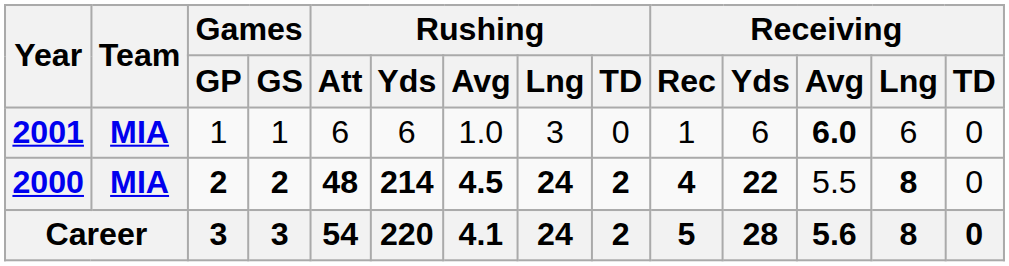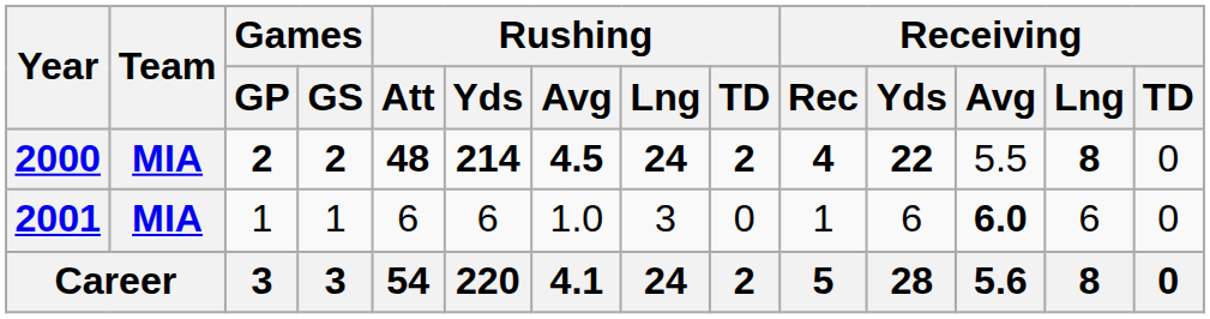 <table class="wikitable" style="text-align:center;">
 <tr>
 <th rowspan="2">Year</th>
 <th rowspan="2">Team</th>
 <th colspan="2">Games</th>
 <th colspan="5">Rushing</th>
 <th colspan="5">Receiving</th>
 </tr>
 <tr>
 <th>GP</th>
 <th>GS</th>
 <th>Att</th>
 <th>Yds</th>
 <th>Avg</th>
 <th>Lng</th>
 <th>TD</th>
 <th>Rec</th>
 <th>Yds</th>
 <th>Avg</th>
 <th>Lng</th>
 <th>TD</th>
 </tr>
 <tr>
+<th><a href='#'>2000</a></th>
+<th><a href='#'>MIA</a></th>
+<td><strong>2</strong></td>
+<td><strong>2</strong></td>
+<td><strong>48</strong></td>
+<td><strong>214</strong></td>
+<td><strong>4.5</strong></td>
+<td><strong>24</strong></td>
+<td><strong>2</strong></td>
+<td><strong>4</strong></td>
+<td><strong>22</strong></td>
+<td>5.5</td>
+<td><strong>8</strong></td>
+<td>0</td>
+</tr>
+<tr>
 <th><a href='#'>2001</a></th>
 <th><a href='#'>MIA</a></th>
 <td>1</td>
 <td>1</td>
 <td>6</td>
 <td>6</td>
 <td>1.0</td>
 <td>3</td>
 <td>0</td>
 <td>1</td>
 <td>6</td>
 <td><strong>6.0</strong></td>
 <td>6</td>
-<td>0</td>
-</tr>
-<tr>
-<th><a href='#'>2000</a></th>
-<th><a href='#'>MIA</a></th>
-<td><strong>2</strong></td>
-<td><strong>2</strong></td>
-<td><strong>48</strong></td>
-<td><strong>214</strong></td>
-<td><strong>4.5</strong></td>
-<td><strong>24</strong></td>
-<td><strong>2</strong></td>
-<td><strong>4</strong></td>
-<td><strong>22</strong></td>
-<td>5.5</td>
-<td><strong>8</strong></td>
 <td>0</td>
 </tr>
 <tr>
 <th colspan="2">Career</th>
 <th>3</th>
 <th>3</th>
 <th>54</th>
 <th>220</th>
 <th>4.1</th>
 <th>24</th>
 <th>2</th>
 <th>5</th>
 <th>28</th>
 <th>5.6</th>
 <th>8</th>
 <th>0</th>
 </tr>
 </table>
